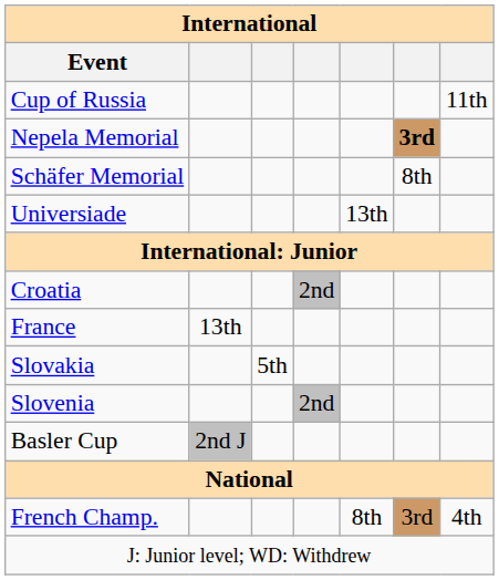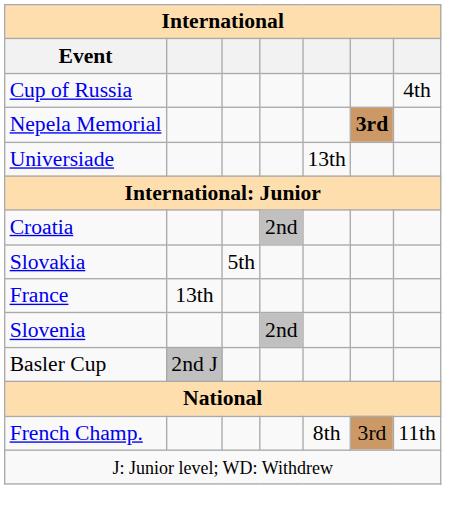 <table class="wikitable" style="text-align:center">
 <tr>
 <th style="background-color: #ffdead; " colspan=7 align=center>International</th>
 </tr>
 <tr>
 <th>Event</th>
 <th></th>
 <th></th>
 <th></th>
 <th></th>
 <th></th>
 <th></th>
 </tr>
 <tr>
 <td align=left> <a href='#'>Cup of Russia</a></td>
 <td></td>
 <td></td>
 <td></td>
 <td></td>
 <td></td>
-<td>11th</td>
+<td>4th</td>
 </tr>
 <tr>
 <td align=left><a href='#'>Nepela Memorial</a></td>
 <td></td>
 <td></td>
 <td></td>
 <td></td>
 <td bgcolor=cc9966><strong>3rd</strong></td>
-<td></td>
-</tr>
-<tr>
-<td align=left><a href='#'>Schäfer Memorial</a></td>
-<td></td>
-<td></td>
-<td></td>
-<td></td>
-<td>8th</td>
 <td></td>
 </tr>
 <tr>
 <td align=left><a href='#'>Universiade</a></td>
 <td></td>
 <td></td>
 <td></td>
 <td>13th</td>
 <td></td>
 <td></td>
 </tr>
 <tr>
 <th style="background-color: #ffdead; " colspan=7 align=center>International: Junior</th>
 </tr>
 <tr>
 <td align=left> <a href='#'>Croatia</a></td>
 <td></td>
 <td></td>
 <td bgcolor=silver>2nd</td>
 <td></td>
 <td></td>
 <td></td>
 </tr>
 <tr>
-<td align=left> <a href='#'>France</a></td>
-<td>13th</td>
+<td align=left> <a href='#'>Slovakia</a></td>
 <td></td>
+<td>5th</td>
 <td></td>
 <td></td>
 <td></td>
 <td></td>
 </tr>
 <tr>
-<td align=left> <a href='#'>Slovakia</a></td>
+<td align=left> <a href='#'>France</a></td>
+<td>13th</td>
 <td></td>
-<td>5th</td>
 <td></td>
 <td></td>
 <td></td>
 <td></td>
 </tr>
 <tr>
 <td align=left> <a href='#'>Slovenia</a></td>
 <td></td>
 <td></td>
 <td bgcolor=silver>2nd</td>
 <td></td>
 <td></td>
 <td></td>
 </tr>
 <tr>
 <td align=left>Basler Cup</td>
 <td bgcolor=silver>2nd J</td>
 <td></td>
 <td></td>
 <td></td>
 <td></td>
 <td></td>
 </tr>
 <tr>
 <th style="background-color: #ffdead; " colspan=7 align=center>National</th>
 </tr>
 <tr>
 <td align=left><a href='#'>French Champ.</a></td>
 <td></td>
 <td></td>
 <td></td>
 <td>8th</td>
 <td bgcolor=cc9966>3rd</td>
-<td>4th</td>
+<td>11th</td>
 </tr>
 <tr>
 <td colspan=7 align=center><small> J: Junior level; WD: Withdrew </small></td>
 </tr>
 </table>
